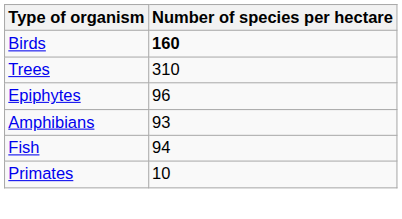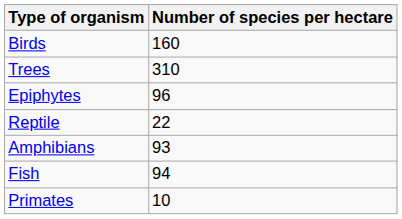 <table class="wikitable">
 <tr>
 <th>Type of organism</th>
 <th>Number of species per hectare</th>
 </tr>
 <tr>
 <td><a href='#'>Birds</a></td>
-<td><strong>160</strong></td>
+<td>160</td>
 </tr>
 <tr>
 <td><a href='#'>Trees</a></td>
 <td>310</td>
 </tr>
 <tr>
 <td><a href='#'>Epiphytes</a></td>
 <td>96</td>
+</tr>
+<tr>
+<td><a href='#'>Reptile</a></td>
+<td>22</td>
 </tr>
 <tr>
 <td><a href='#'>Amphibians</a></td>
 <td>93</td>
 </tr>
 <tr>
 <td><a href='#'>Fish</a></td>
 <td>94</td>
 </tr>
 <tr>
 <td><a href='#'>Primates</a></td>
 <td>10</td>
 </tr>
 </table>
